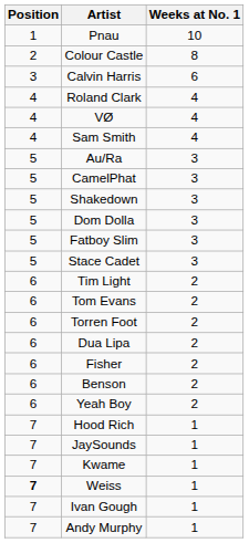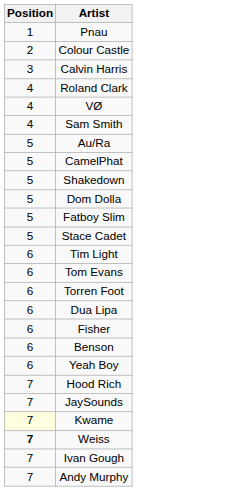 <table class="wikitable">
 <tr>
 <th style="text-align: center;">Position</th>
 <th style="text-align: center;">Artist</th>
-<th style="text-align: center;">Weeks at No. 1</th>
 </tr>
 <tr>
 <td style="text-align: center;">1</td>
 <td style="text-align: center;">Pnau</td>
-<td style="text-align: center;">10</td>
 </tr>
 <tr>
 <td style="text-align: center;">2</td>
 <td style="text-align: center;">Colour Castle</td>
-<td style="text-align: center;">8</td>
 </tr>
 <tr>
 <td style="text-align: center;">3</td>
 <td style="text-align: center;">Calvin Harris</td>
-<td style="text-align: center;">6</td>
 </tr>
 <tr>
 <td style="text-align: center;">4</td>
 <td style="text-align: center;">Roland Clark</td>
-<td style="text-align: center;">4</td>
 </tr>
 <tr>
 <td style="text-align: center;">4</td>
 <td style="text-align: center;">VØ</td>
-<td style="text-align: center;">4</td>
 </tr>
 <tr>
 <td style="text-align: center;">4</td>
 <td style="text-align: center;">Sam Smith</td>
-<td style="text-align: center;">4</td>
 </tr>
 <tr>
 <td style="text-align: center;">5</td>
 <td style="text-align: center;">Au/Ra</td>
-<td style="text-align: center;">3</td>
 </tr>
 <tr>
 <td style="text-align: center;">5</td>
 <td style="text-align: center;">CamelPhat</td>
-<td style="text-align: center;">3</td>
 </tr>
 <tr>
 <td style="text-align: center;">5</td>
 <td style="text-align: center;">Shakedown</td>
-<td style="text-align: center;">3</td>
 </tr>
 <tr>
 <td style="text-align: center;">5</td>
 <td style="text-align: center;">Dom Dolla</td>
-<td style="text-align: center;">3</td>
 </tr>
 <tr>
 <td style="text-align: center;">5</td>
 <td style="text-align: center;">Fatboy Slim</td>
-<td style="text-align: center;">3</td>
 </tr>
 <tr>
 <td style="text-align: center;">5</td>
 <td style="text-align: center;">Stace Cadet</td>
-<td style="text-align: center;">3</td>
 </tr>
 <tr>
 <td style="text-align: center;">6</td>
 <td style="text-align: center;">Tim Light</td>
-<td style="text-align: center;">2</td>
 </tr>
 <tr>
 <td style="text-align: center;">6</td>
 <td style="text-align: center;">Tom Evans</td>
-<td style="text-align: center;">2</td>
 </tr>
 <tr>
 <td style="text-align: center;">6</td>
 <td style="text-align: center;">Torren Foot</td>
-<td style="text-align: center;">2</td>
 </tr>
 <tr>
 <td style="text-align: center;">6</td>
 <td style="text-align: center;">Dua Lipa</td>
-<td style="text-align: center;">2</td>
 </tr>
 <tr>
 <td style="text-align: center;">6</td>
 <td style="text-align: center;">Fisher</td>
-<td style="text-align: center;">2</td>
 </tr>
 <tr>
 <td style="text-align: center;">6</td>
 <td style="text-align: center;">Benson</td>
-<td style="text-align: center;">2</td>
 </tr>
 <tr>
 <td style="text-align: center;">6</td>
 <td style="text-align: center;">Yeah Boy</td>
-<td style="text-align: center;">2</td>
 </tr>
 <tr>
 <td style="text-align: center;">7</td>
 <td style="text-align: center;">Hood Rich</td>
-<td style="text-align: center;">1</td>
 </tr>
 <tr>
 <td style="text-align: center;">7</td>
 <td style="text-align: center;">JaySounds</td>
-<td style="text-align: center;">1</td>
 </tr>
 <tr>
-<td style="text-align: center;">7</td>
+<td style="background: lightyellow; text-align: center;">7</td>
 <td style="text-align: center;">Kwame</td>
-<td style="text-align: center;">1</td>
 </tr>
 <tr>
 <td style="text-align: center;"><strong>7</strong></td>
 <td style="text-align: center;">Weiss</td>
-<td style="text-align: center;">1</td>
 </tr>
 <tr>
 <td style="text-align: center;">7</td>
 <td style="text-align: center;">Ivan Gough</td>
-<td style="text-align: center;">1</td>
 </tr>
 <tr>
 <td style="text-align: center;">7</td>
 <td style="text-align: center;">Andy Murphy</td>
-<td style="text-align: center;">1</td>
 </tr>
 </table>
